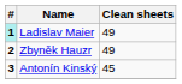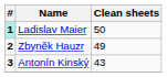 <table class="wikitable">
 <tr>
 <th>#</th>
 <th>Name</th>
 <th>Clean sheets</th>
 </tr>
 <tr>
 <td style="background: paleturquoise;"><strong>1</strong></td>
 <td> <a href='#'>Ladislav Maier</a></td>
-<td>49</td>
+<td>50</td>
 </tr>
 <tr>
 <td><strong>2</strong></td>
 <td> <a href='#'>Zbyněk Hauzr</a></td>
 <td>49</td>
 </tr>
 <tr>
 <td><strong>3</strong></td>
 <td> <a href='#'>Antonín Kinský</a></td>
-<td>45</td>
+<td>43</td>
 </tr>
 <tr>
 </tr>
 </table>
